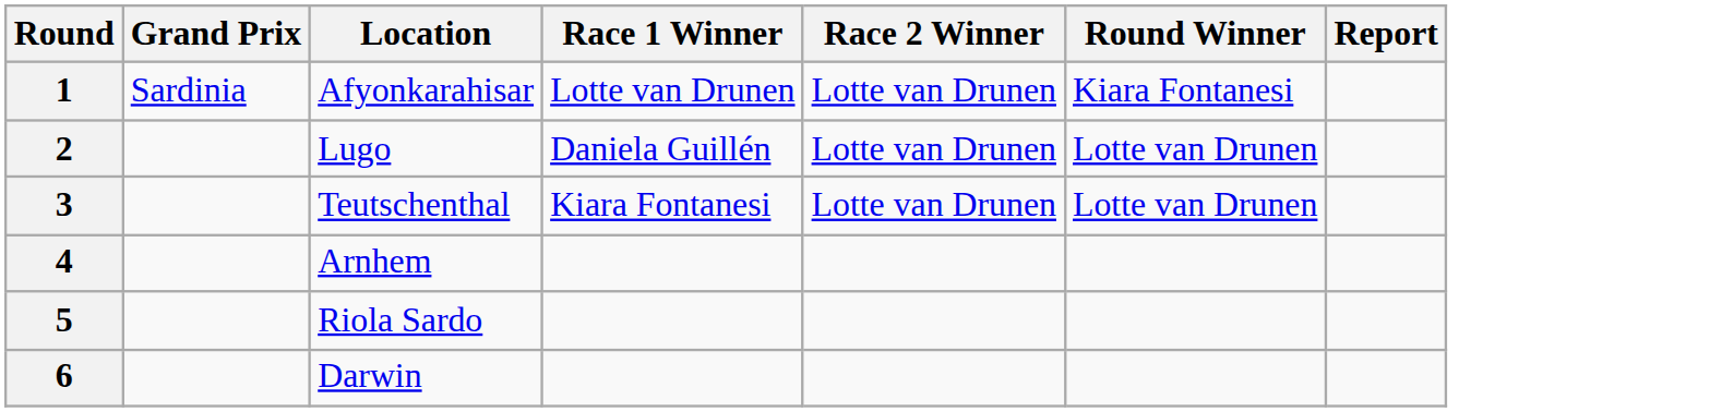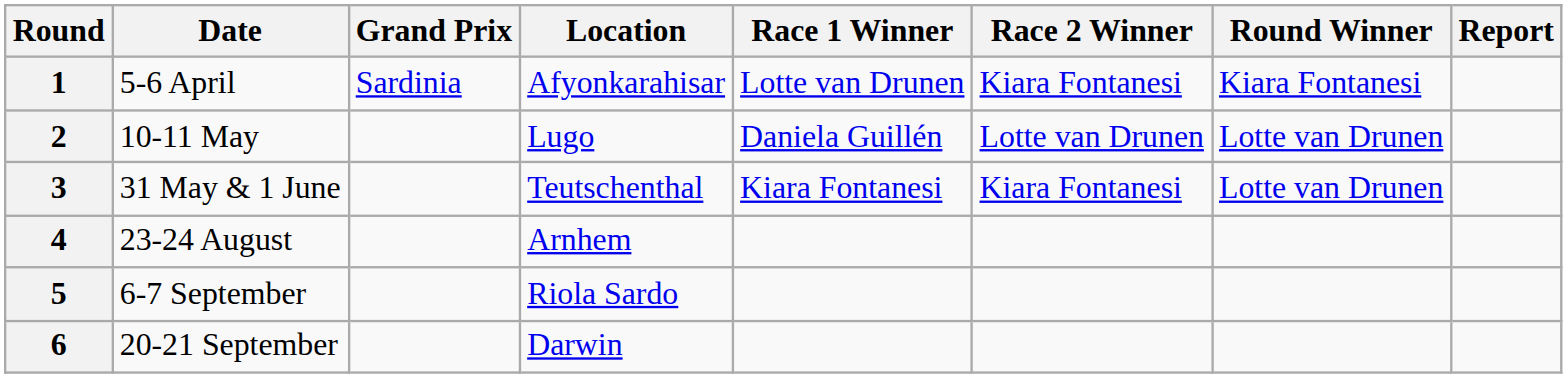 <table class="wikitable" style="font-size: 85%;">
 <tr>
 <th>Round</th>
+<th>Date</th>
 <th>Grand Prix</th>
 <th>Location</th>
 <th>Race 1 Winner</th>
 <th>Race 2 Winner</th>
 <th>Round Winner</th>
 <th>Report</th>
 </tr>
 <tr>
 <th>1</th>
+<td>5-6 April</td>
 <td> <a href='#'>Sardinia</a></td>
 <td><a href='#'>Afyonkarahisar</a></td>
 <td> <a href='#'>Lotte van Drunen</a></td>
-<td> <a href='#'>Lotte van Drunen</a></td>
+<td> <a href='#'>Kiara Fontanesi</a></td>
 <td> <a href='#'>Kiara Fontanesi</a></td>
 <td></td>
 </tr>
 <tr>
 <th>2</th>
+<td>10-11 May</td>
 <td></td>
 <td><a href='#'>Lugo</a></td>
 <td> <a href='#'>Daniela Guillén</a></td>
 <td> <a href='#'>Lotte van Drunen</a></td>
 <td> <a href='#'>Lotte van Drunen</a></td>
 <td></td>
 </tr>
 <tr>
 <th>3</th>
+<td>31 May & 1 June</td>
 <td></td>
 <td><a href='#'>Teutschenthal</a></td>
 <td> <a href='#'>Kiara Fontanesi</a></td>
-<td> <a href='#'>Lotte van Drunen</a></td>
+<td> <a href='#'>Kiara Fontanesi</a></td>
 <td> <a href='#'>Lotte van Drunen</a></td>
 <td></td>
 </tr>
 <tr>
 <th>4</th>
+<td>23-24 August</td>
 <td></td>
 <td><a href='#'>Arnhem</a></td>
 <td></td>
 <td></td>
 <td></td>
 <td></td>
 </tr>
 <tr>
 <th>5</th>
+<td>6-7 September</td>
 <td></td>
 <td><a href='#'>Riola Sardo</a></td>
 <td></td>
 <td></td>
 <td></td>
 <td></td>
 </tr>
 <tr>
 <th>6</th>
+<td>20-21 September</td>
 <td></td>
 <td><a href='#'>Darwin</a></td>
 <td></td>
 <td></td>
 <td></td>
 <td></td>
 </tr>
 </table>
